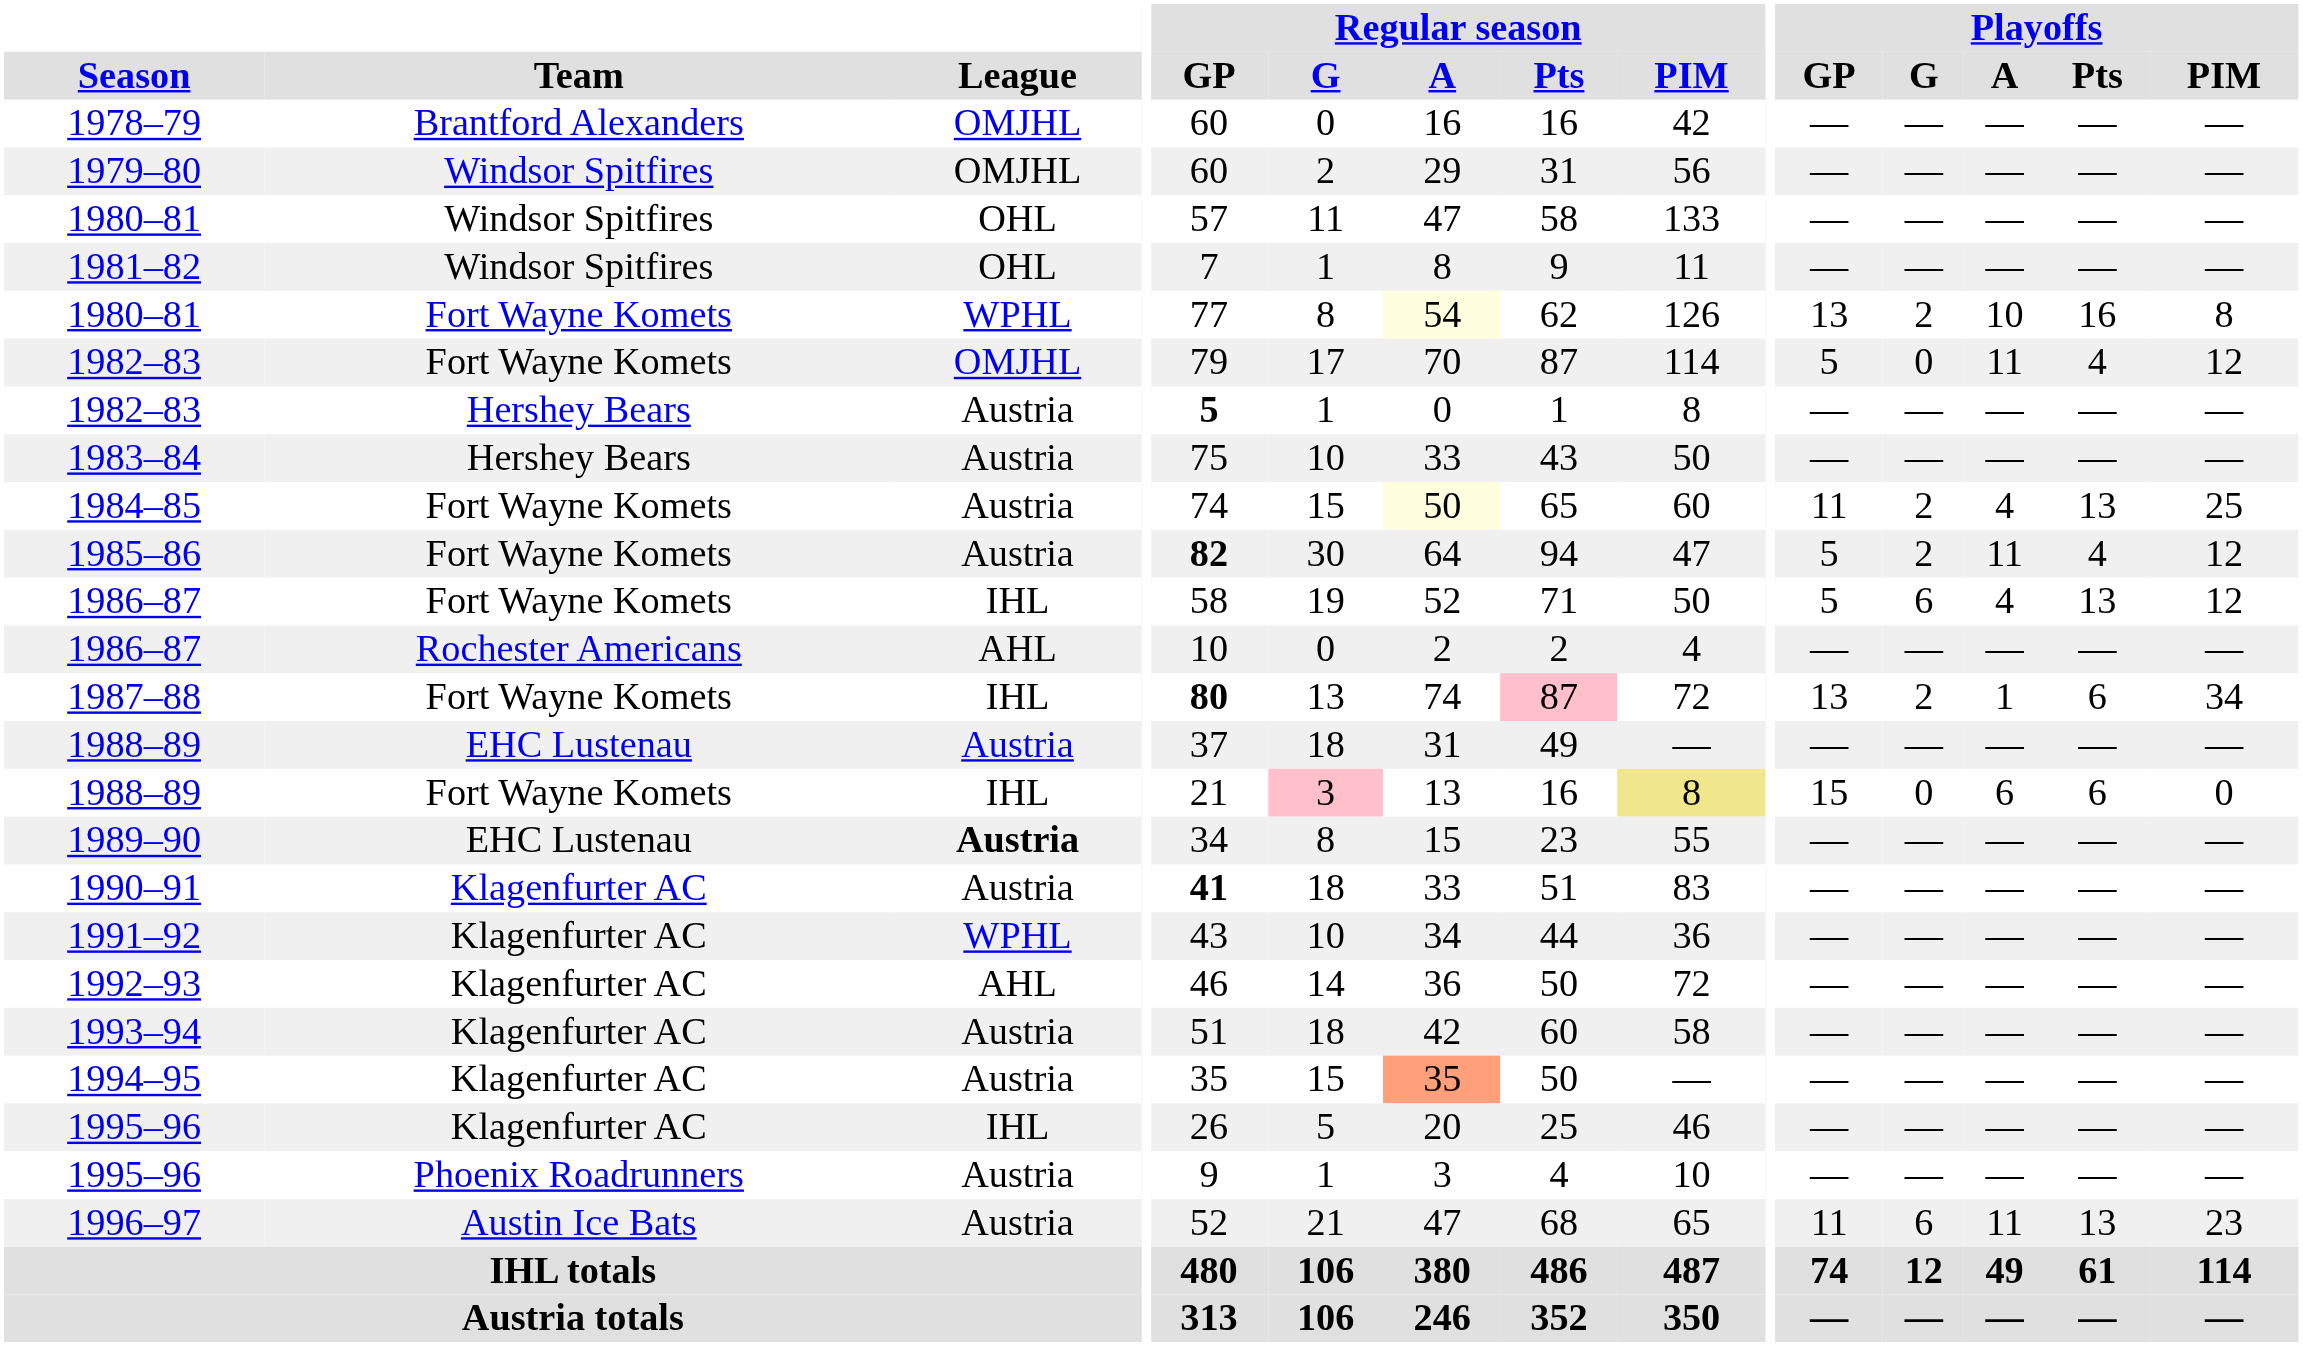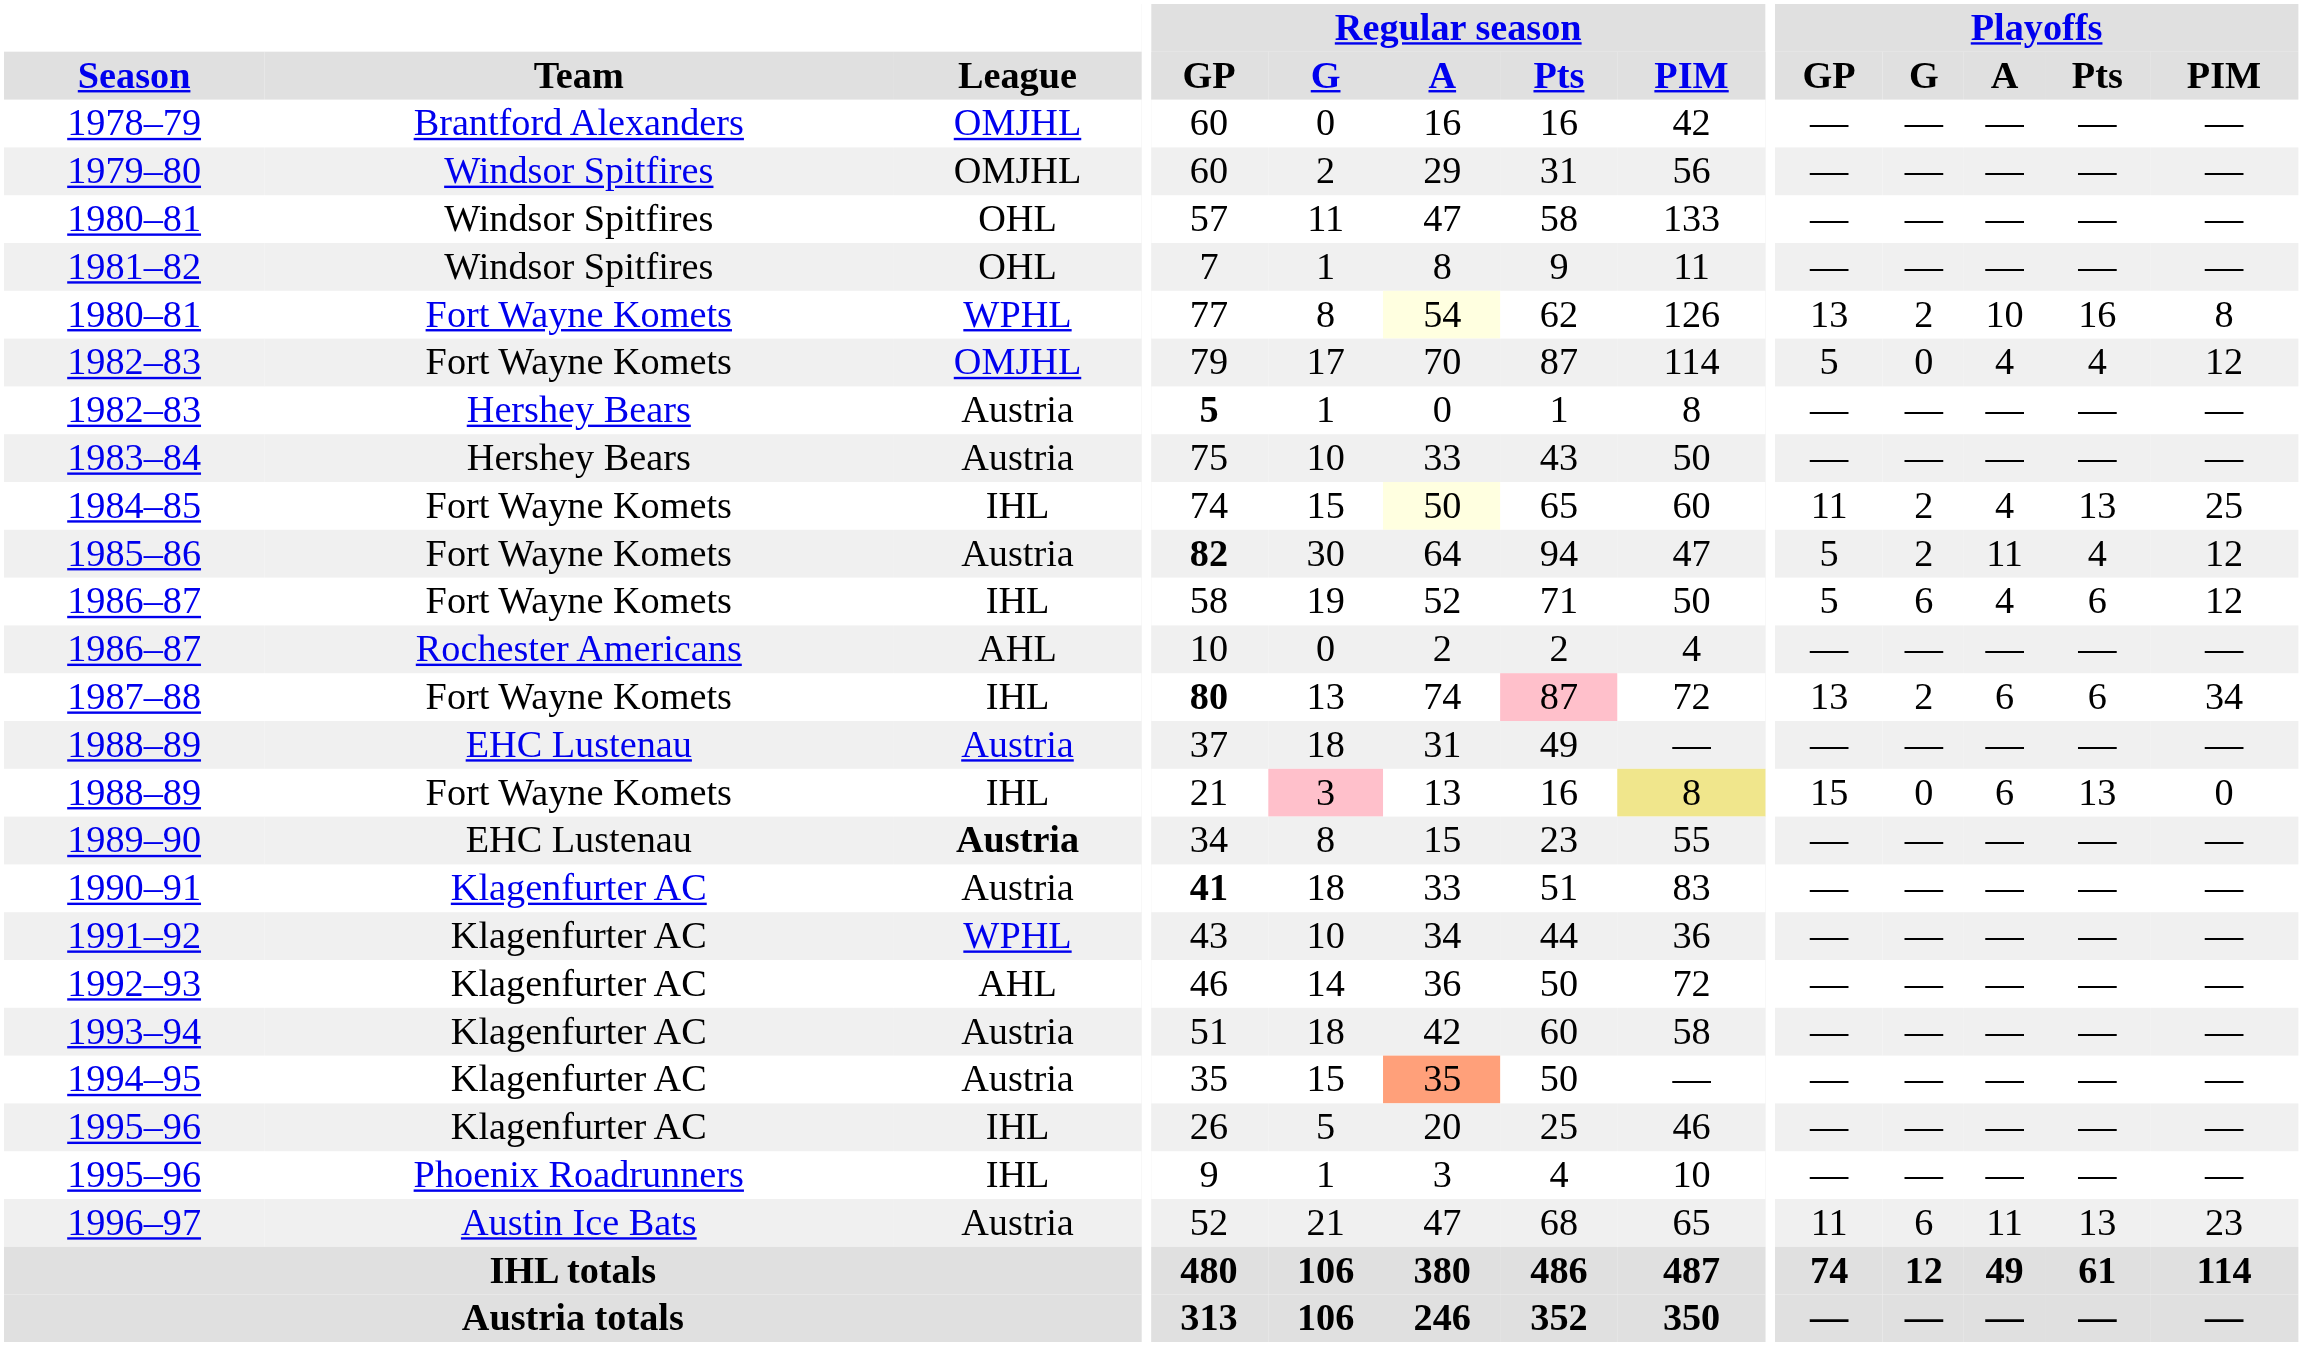 <table border="0" cellpadding="1" cellspacing="0" style="text-align:center; width:60em">
 <tr bgcolor="#e0e0e0">
 <th colspan="3" bgcolor="#ffffff"></th>
 <th rowspan="99" bgcolor="#ffffff"></th>
 <th colspan="5"><a href='#'>Regular season</a></th>
 <th rowspan="99" bgcolor="#ffffff"></th>
 <th colspan="5"><a href='#'>Playoffs</a></th>
 </tr>
 <tr bgcolor="#e0e0e0">
 <th><a href='#'>Season</a></th>
 <th>Team</th>
 <th>League</th>
 <th>GP</th>
 <th><a href='#'>G</a></th>
 <th><a href='#'>A</a></th>
 <th><a href='#'>Pts</a></th>
 <th><a href='#'>PIM</a></th>
 <th>GP</th>
 <th>G</th>
 <th>A</th>
 <th>Pts</th>
 <th>PIM</th>
 </tr>
 <tr>
 <td><a href='#'>1978–79</a></td>
 <td><a href='#'>Brantford Alexanders</a></td>
 <td><a href='#'>OMJHL</a></td>
 <td>60</td>
 <td>0</td>
 <td>16</td>
 <td>16</td>
 <td>42</td>
 <td>—</td>
 <td>—</td>
 <td>—</td>
 <td>—</td>
 <td>—</td>
 </tr>
 <tr bgcolor="#f0f0f0">
 <td><a href='#'>1979–80</a></td>
 <td><a href='#'>Windsor Spitfires</a></td>
 <td>OMJHL</td>
 <td>60</td>
 <td>2</td>
 <td>29</td>
 <td>31</td>
 <td>56</td>
 <td>—</td>
 <td>—</td>
 <td>—</td>
 <td>—</td>
 <td>—</td>
 </tr>
 <tr>
 <td><a href='#'>1980–81</a></td>
 <td>Windsor Spitfires</td>
 <td>OHL</td>
 <td>57</td>
 <td>11</td>
 <td>47</td>
 <td>58</td>
 <td>133</td>
 <td>—</td>
 <td>—</td>
 <td>—</td>
 <td>—</td>
 <td>—</td>
 </tr>
 <tr bgcolor="#f0f0f0">
 <td><a href='#'>1981–82</a></td>
 <td>Windsor Spitfires</td>
 <td>OHL</td>
 <td>7</td>
 <td>1</td>
 <td>8</td>
 <td>9</td>
 <td>11</td>
 <td>—</td>
 <td>—</td>
 <td>—</td>
 <td>—</td>
 <td>—</td>
 </tr>
 <tr>
 <td><a href='#'>1980–81</a></td>
 <td><a href='#'>Fort Wayne Komets</a></td>
 <td><a href='#'>WPHL</a></td>
 <td>77</td>
 <td>8</td>
 <td style="background: lightyellow;">54</td>
 <td>62</td>
 <td>126</td>
 <td>13</td>
 <td>2</td>
 <td>10</td>
 <td>16</td>
 <td>8</td>
 </tr>
 <tr bgcolor="#f0f0f0">
 <td><a href='#'>1982–83</a></td>
 <td>Fort Wayne Komets</td>
 <td><a href='#'>OMJHL</a></td>
 <td>79</td>
 <td>17</td>
 <td>70</td>
 <td>87</td>
 <td>114</td>
 <td>5</td>
 <td>0</td>
-<td>11</td>
+<td>4</td>
 <td>4</td>
 <td>12</td>
 </tr>
 <tr>
 <td><a href='#'>1982–83</a></td>
 <td><a href='#'>Hershey Bears</a></td>
 <td>Austria</td>
 <td><strong>5</strong></td>
 <td>1</td>
 <td>0</td>
 <td>1</td>
 <td>8</td>
 <td>—</td>
 <td>—</td>
 <td>—</td>
 <td>—</td>
 <td>—</td>
 </tr>
 <tr bgcolor="#f0f0f0">
 <td><a href='#'>1983–84</a></td>
 <td>Hershey Bears</td>
 <td>Austria</td>
 <td>75</td>
 <td>10</td>
 <td>33</td>
 <td>43</td>
 <td>50</td>
 <td>—</td>
 <td>—</td>
 <td>—</td>
 <td>—</td>
 <td>—</td>
 </tr>
 <tr>
 <td><a href='#'>1984–85</a></td>
 <td>Fort Wayne Komets</td>
-<td>Austria</td>
+<td>IHL</td>
 <td>74</td>
 <td>15</td>
 <td style="background: lightyellow;">50</td>
 <td>65</td>
 <td>60</td>
 <td>11</td>
 <td>2</td>
 <td>4</td>
 <td>13</td>
 <td>25</td>
 </tr>
 <tr bgcolor="#f0f0f0">
 <td><a href='#'>1985–86</a></td>
 <td>Fort Wayne Komets</td>
 <td>Austria</td>
 <td><strong>82</strong></td>
 <td>30</td>
 <td>64</td>
 <td>94</td>
 <td>47</td>
 <td>5</td>
 <td>2</td>
 <td>11</td>
 <td>4</td>
 <td>12</td>
 </tr>
 <tr>
 <td><a href='#'>1986–87</a></td>
 <td>Fort Wayne Komets</td>
 <td>IHL</td>
 <td>58</td>
 <td>19</td>
 <td>52</td>
 <td>71</td>
 <td>50</td>
 <td>5</td>
 <td>6</td>
 <td>4</td>
-<td>13</td>
+<td>6</td>
 <td>12</td>
 </tr>
 <tr bgcolor="#f0f0f0">
 <td><a href='#'>1986–87</a></td>
 <td><a href='#'>Rochester Americans</a></td>
 <td>AHL</td>
 <td>10</td>
 <td>0</td>
 <td>2</td>
 <td>2</td>
 <td>4</td>
 <td>—</td>
 <td>—</td>
 <td>—</td>
 <td>—</td>
 <td>—</td>
 </tr>
 <tr>
 <td><a href='#'>1987–88</a></td>
 <td>Fort Wayne Komets</td>
 <td>IHL</td>
 <td><strong>80</strong></td>
 <td>13</td>
 <td>74</td>
 <td style="background: pink;">87</td>
 <td>72</td>
 <td>13</td>
 <td>2</td>
-<td>1</td>
+<td>6</td>
 <td>6</td>
 <td>34</td>
 </tr>
 <tr bgcolor="#f0f0f0">
 <td><a href='#'>1988–89</a></td>
 <td><a href='#'>EHC Lustenau</a></td>
 <td><a href='#'>Austria</a></td>
 <td>37</td>
 <td>18</td>
 <td>31</td>
 <td>49</td>
 <td>—</td>
 <td>—</td>
 <td>—</td>
 <td>—</td>
 <td>—</td>
 <td>—</td>
 </tr>
 <tr>
 <td><a href='#'>1988–89</a></td>
 <td>Fort Wayne Komets</td>
 <td>IHL</td>
 <td>21</td>
 <td style="background: pink;">3</td>
 <td>13</td>
 <td>16</td>
 <td style="background: khaki;">8</td>
 <td>15</td>
 <td>0</td>
 <td>6</td>
-<td>6</td>
+<td>13</td>
 <td>0</td>
 </tr>
 <tr bgcolor="#f0f0f0">
 <td><a href='#'>1989–90</a></td>
 <td>EHC Lustenau</td>
 <td><strong>Austria</strong></td>
 <td>34</td>
 <td>8</td>
 <td>15</td>
 <td>23</td>
 <td>55</td>
 <td>—</td>
 <td>—</td>
 <td>—</td>
 <td>—</td>
 <td>—</td>
 </tr>
 <tr>
 <td><a href='#'>1990–91</a></td>
 <td><a href='#'>Klagenfurter AC</a></td>
 <td>Austria</td>
 <td><strong>41</strong></td>
 <td>18</td>
 <td>33</td>
 <td>51</td>
 <td>83</td>
 <td>—</td>
 <td>—</td>
 <td>—</td>
 <td>—</td>
 <td>—</td>
 </tr>
 <tr bgcolor="#f0f0f0">
 <td><a href='#'>1991–92</a></td>
 <td>Klagenfurter AC</td>
 <td><a href='#'>WPHL</a></td>
 <td>43</td>
 <td>10</td>
 <td>34</td>
 <td>44</td>
 <td>36</td>
 <td>—</td>
 <td>—</td>
 <td>—</td>
 <td>—</td>
 <td>—</td>
 </tr>
 <tr>
 <td><a href='#'>1992–93</a></td>
 <td>Klagenfurter AC</td>
 <td>AHL</td>
 <td>46</td>
 <td>14</td>
 <td>36</td>
 <td>50</td>
 <td>72</td>
 <td>—</td>
 <td>—</td>
 <td>—</td>
 <td>—</td>
 <td>—</td>
 </tr>
 <tr bgcolor="#f0f0f0">
 <td><a href='#'>1993–94</a></td>
 <td>Klagenfurter AC</td>
 <td>Austria</td>
 <td>51</td>
 <td>18</td>
 <td>42</td>
 <td>60</td>
 <td>58</td>
 <td>—</td>
 <td>—</td>
 <td>—</td>
 <td>—</td>
 <td>—</td>
 </tr>
 <tr>
 <td><a href='#'>1994–95</a></td>
 <td>Klagenfurter AC</td>
 <td>Austria</td>
 <td>35</td>
 <td>15</td>
 <td style="background: lightsalmon;">35</td>
 <td>50</td>
 <td>—</td>
 <td>—</td>
 <td>—</td>
 <td>—</td>
 <td>—</td>
 <td>—</td>
 </tr>
 <tr bgcolor="#f0f0f0">
 <td><a href='#'>1995–96</a></td>
 <td>Klagenfurter AC</td>
 <td>IHL</td>
 <td>26</td>
 <td>5</td>
 <td>20</td>
 <td>25</td>
 <td>46</td>
 <td>—</td>
 <td>—</td>
 <td>—</td>
 <td>—</td>
 <td>—</td>
 </tr>
 <tr>
 <td><a href='#'>1995–96</a></td>
 <td><a href='#'>Phoenix Roadrunners</a></td>
-<td>Austria</td>
+<td>IHL</td>
 <td>9</td>
 <td>1</td>
 <td>3</td>
 <td>4</td>
 <td>10</td>
 <td>—</td>
 <td>—</td>
 <td>—</td>
 <td>—</td>
 <td>—</td>
 </tr>
 <tr bgcolor="#f0f0f0">
 <td><a href='#'>1996–97</a></td>
 <td><a href='#'>Austin Ice Bats</a></td>
 <td>Austria</td>
 <td>52</td>
 <td>21</td>
 <td>47</td>
 <td>68</td>
 <td>65</td>
 <td>11</td>
 <td>6</td>
 <td>11</td>
 <td>13</td>
 <td>23</td>
 </tr>
 <tr>
 </tr>
 <tr ALIGN="center" bgcolor="#e0e0e0">
 <th colspan="3">IHL totals</th>
 <th ALIGN="center">480</th>
 <th ALIGN="center">106</th>
 <th ALIGN="center">380</th>
 <th ALIGN="center">486</th>
 <th ALIGN="center">487</th>
 <th ALIGN="center">74</th>
 <th ALIGN="center">12</th>
 <th ALIGN="center">49</th>
 <th ALIGN="center">61</th>
 <th ALIGN="center">114</th>
 </tr>
 <tr>
 </tr>
 <tr ALIGN="center" bgcolor="#e0e0e0">
 <th colspan="3">Austria totals</th>
 <th ALIGN="center">313</th>
 <th ALIGN="center">106</th>
 <th ALIGN="center">246</th>
 <th ALIGN="center">352</th>
 <th ALIGN="center">350</th>
 <th ALIGN="center">—</th>
 <th ALIGN="center">—</th>
 <th ALIGN="center">—</th>
 <th ALIGN="center">—</th>
 <th ALIGN="center">—</th>
 </tr>
 </table>
